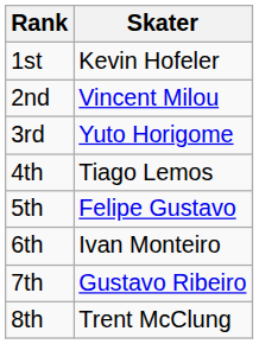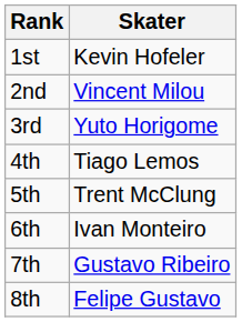 <table class="wikitable">
 <tr>
 <th>Rank</th>
 <th>Skater</th>
 </tr>
 <tr>
 <td>1st</td>
 <td>Kevin Hofeler</td>
 </tr>
 <tr>
 <td>2nd</td>
 <td><a href='#'>Vincent Milou</a></td>
 </tr>
 <tr>
 <td>3rd</td>
 <td><a href='#'>Yuto Horigome</a></td>
 </tr>
 <tr>
 <td>4th</td>
 <td>Tiago Lemos</td>
 </tr>
 <tr>
 <td>5th</td>
-<td><a href='#'>Felipe Gustavo</a></td>
+<td>Trent McClung</td>
 </tr>
 <tr>
 <td>6th</td>
 <td>Ivan Monteiro</td>
 </tr>
 <tr>
 <td>7th</td>
 <td><a href='#'>Gustavo Ribeiro</a></td>
 </tr>
 <tr>
 <td>8th</td>
-<td>Trent McClung</td>
+<td><a href='#'>Felipe Gustavo</a></td>
 </tr>
 </table>
